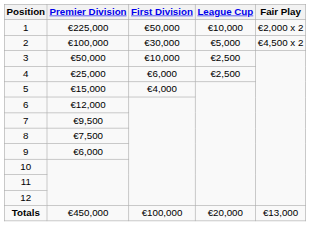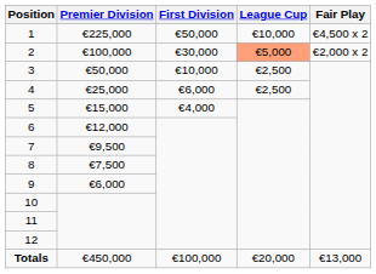 <table class="wikitable" style="text-align: center;">
 <tr>
 <th>Position</th>
 <th><a href='#'>Premier Division</a></th>
 <th><a href='#'>First Division</a></th>
 <th><a href='#'>League Cup</a></th>
 <th>Fair Play</th>
 </tr>
 <tr>
 <td>1</td>
 <td>€225,000</td>
 <td>€50,000</td>
 <td>€10,000</td>
-<td>€2,000 x 2</td>
+<td>€4,500 x 2</td>
 </tr>
 <tr>
 <td>2</td>
 <td>€100,000</td>
 <td>€30,000</td>
-<td>€5,000</td>
-<td>€4,500 x 2</td>
+<td style="background: lightsalmon;">€5,000</td>
+<td>€2,000 x 2</td>
 </tr>
 <tr>
 <td>3</td>
 <td>€50,000</td>
 <td>€10,000</td>
 <td>€2,500</td>
 </tr>
 <tr>
 <td>4</td>
 <td>€25,000</td>
 <td>€6,000</td>
 <td>€2,500</td>
 </tr>
 <tr>
 <td>5</td>
 <td>€15,000</td>
 <td>€4,000</td>
 <td rowspan="8"></td>
 </tr>
 <tr>
 <td>6</td>
 <td>€12,000</td>
 <td rowspan="7"></td>
 </tr>
 <tr>
 <td>7</td>
 <td>€9,500</td>
 </tr>
 <tr>
 <td>8</td>
 <td>€7,500</td>
 </tr>
 <tr>
 <td>9</td>
 <td>€6,000</td>
 </tr>
 <tr>
 <td>10</td>
 <td rowspan="3"></td>
 </tr>
 <tr>
 <td>11</td>
 </tr>
 <tr>
 <td>12</td>
 </tr>
 <tr>
 <td><strong>Totals</strong></td>
 <td>€450,000</td>
 <td>€100,000</td>
 <td>€20,000</td>
 <td>€13,000</td>
 </tr>
 </table>
